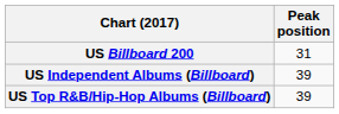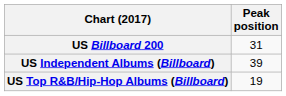 <table class="wikitable sortable plainrowheaders" style="text-align:center">
 <tr>
 <th scope="col">Chart (2017)</th>
 <th scope="col">Peak<br>position</th>
 </tr>
 <tr>
 <th scope="row">US <a href='#'><em>Billboard</em> 200</a></th>
 <td>31</td>
 </tr>
 <tr>
 <th scope="row">US <a href='#'>Independent Albums</a> (<em><a href='#'>Billboard</a></em>)</th>
 <td>39</td>
 </tr>
 <tr>
 <th scope="row">US <a href='#'>Top R&B/Hip-Hop Albums</a> (<em><a href='#'>Billboard</a></em>)</th>
-<td>39</td>
+<td>19</td>
 </tr>
 </table>
